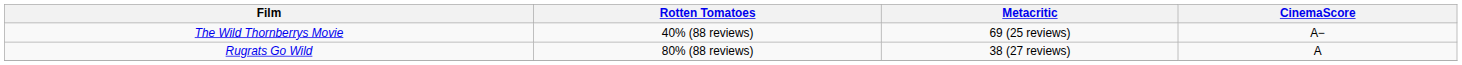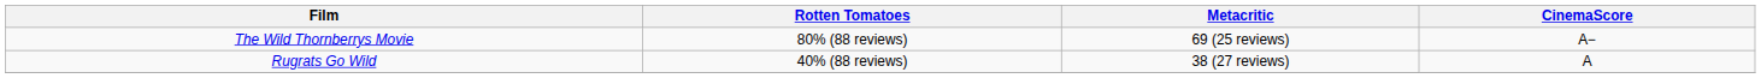 <table class="wikitable sortable" width=99% border="1" style="text-align: center;">
 <tr>
 <th>Film</th>
 <th><a href='#'>Rotten Tomatoes</a></th>
 <th><a href='#'>Metacritic</a></th>
 <th><a href='#'>CinemaScore</a></th>
 </tr>
 <tr>
 <td><em><a href='#'>The Wild Thornberrys Movie</a></em></td>
-<td>40% (88 reviews)</td>
+<td>80% (88 reviews)</td>
 <td>69 (25 reviews)</td>
 <td>A−</td>
 </tr>
 <tr>
 <td><em><a href='#'>Rugrats Go Wild</a></em></td>
-<td>80% (88 reviews)</td>
+<td>40% (88 reviews)</td>
 <td>38 (27 reviews)</td>
 <td>A</td>
 </tr>
 <tr>
 </tr>
 </table>
